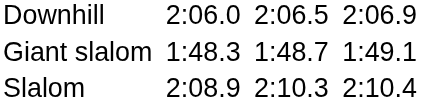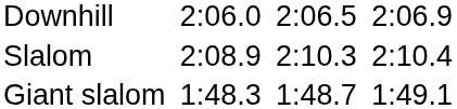 <table>
 <tr valign="top">
 <td>Downhill<br></td>
 <td></td>
 <td>2:06.0</td>
 <td></td>
 <td>2:06.5</td>
 <td></td>
 <td>2:06.9</td>
 </tr>
 <tr valign="top">
+<td>Slalom<br></td>
+<td></td>
+<td>2:08.9</td>
+<td></td>
+<td>2:10.3</td>
+<td></td>
+<td>2:10.4</td>
+</tr>
+<tr valign="top">
 <td>Giant slalom<br></td>
 <td></td>
 <td>1:48.3</td>
 <td></td>
 <td>1:48.7</td>
 <td></td>
 <td>1:49.1</td>
 </tr>
-<tr valign="top">
-<td>Slalom<br></td>
-<td></td>
-<td>2:08.9</td>
-<td></td>
-<td>2:10.3</td>
-<td></td>
-<td>2:10.4</td>
-</tr>
 </table>
